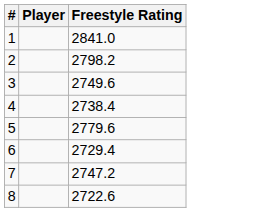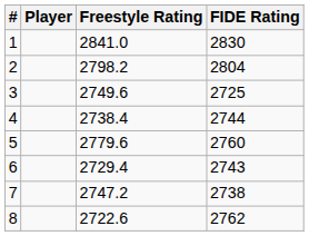 <table class="wikitable">
 <tr>
 <th>#</th>
 <th>Player</th>
 <th>Freestyle Rating</th>
+<th>FIDE Rating</th>
 </tr>
 <tr>
 <td>1</td>
 <td></td>
 <td>2841.0</td>
+<td>2830</td>
 </tr>
 <tr>
 <td>2</td>
 <td></td>
 <td>2798.2</td>
+<td>2804</td>
 </tr>
 <tr>
 <td>3</td>
 <td></td>
 <td>2749.6</td>
+<td>2725</td>
 </tr>
 <tr>
 <td>4</td>
 <td></td>
 <td>2738.4</td>
+<td>2744</td>
 </tr>
 <tr>
 <td>5</td>
 <td></td>
 <td>2779.6</td>
+<td>2760</td>
 </tr>
 <tr>
 <td>6</td>
 <td></td>
 <td>2729.4</td>
+<td>2743</td>
 </tr>
 <tr>
 <td>7</td>
 <td></td>
 <td>2747.2</td>
+<td>2738</td>
 </tr>
 <tr>
 <td>8</td>
 <td></td>
 <td>2722.6</td>
+<td>2762</td>
 </tr>
 </table>
